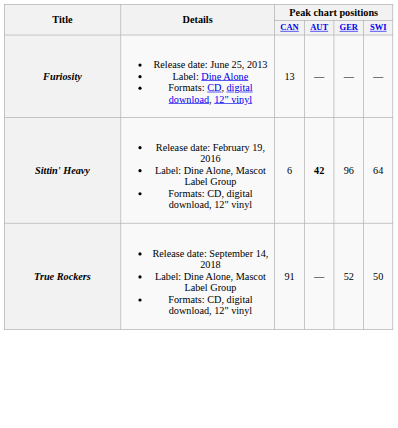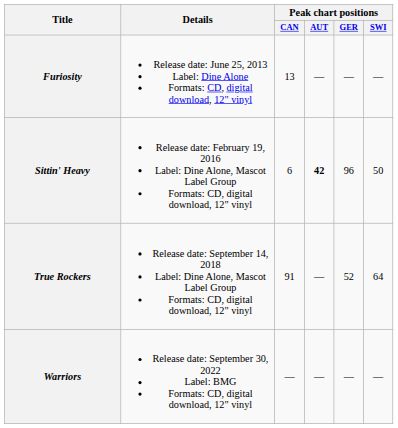 <table class="wikitable plainrowheaders" style="text-align:center;">
 <tr>
 <th rowspan="2" style="width:14em;">Title</th>
 <th rowspan="2" style="width:18em;">Details</th>
 <th scope="col" colspan="4">Peak chart positions</th>
 </tr>
 <tr style="font-size:smaller;">
 <th style="width:45px;"><a href='#'>CAN</a></th>
 <th style="width:45px;"><a href='#'>AUT</a></th>
 <th style="width:45px;"><a href='#'>GER</a></th>
 <th style="width:45px;"><a href='#'>SWI</a><br></th>
 </tr>
 <tr>
 <th scope="row"><em>Furiosity</em></th>
 <td><br><ul><li>Release date: June 25, 2013</li><li>Label: <a href='#'>Dine Alone</a></li><li>Formats: <a href='#'>CD</a>, <a href='#'>digital download</a>, <a href='#'>12" vinyl</a></li></ul></td>
 <td>13</td>
 <td>—</td>
 <td>—</td>
 <td>—</td>
 </tr>
 <tr>
 <th scope="row"><em>Sittin' Heavy</em></th>
 <td><br><ul><li>Release date: February 19, 2016</li><li>Label: Dine Alone, Mascot Label Group</li><li>Formats: CD, digital download, 12" vinyl</li></ul></td>
 <td>6</td>
 <td><strong>42</strong></td>
 <td>96</td>
-<td>64</td>
+<td>50</td>
 </tr>
 <tr>
 <th scope="row"><em>True Rockers</em></th>
 <td><br><ul><li>Release date: September 14, 2018</li><li>Label: Dine Alone, Mascot Label Group</li><li>Formats: CD, digital download, 12" vinyl</li></ul></td>
 <td>91</td>
 <td>—</td>
 <td>52</td>
-<td>50</td>
+<td>64</td>
+</tr>
+<tr>
+<th scope="row"><em>Warriors</em></th>
+<td><br><ul><li>Release date: September 30, 2022</li><li>Label: BMG</li><li>Formats: CD, digital download, 12" vinyl</li></ul></td>
+<td>—</td>
+<td>—</td>
+<td>—</td>
+<td>—</td>
 </tr>
 </table>
